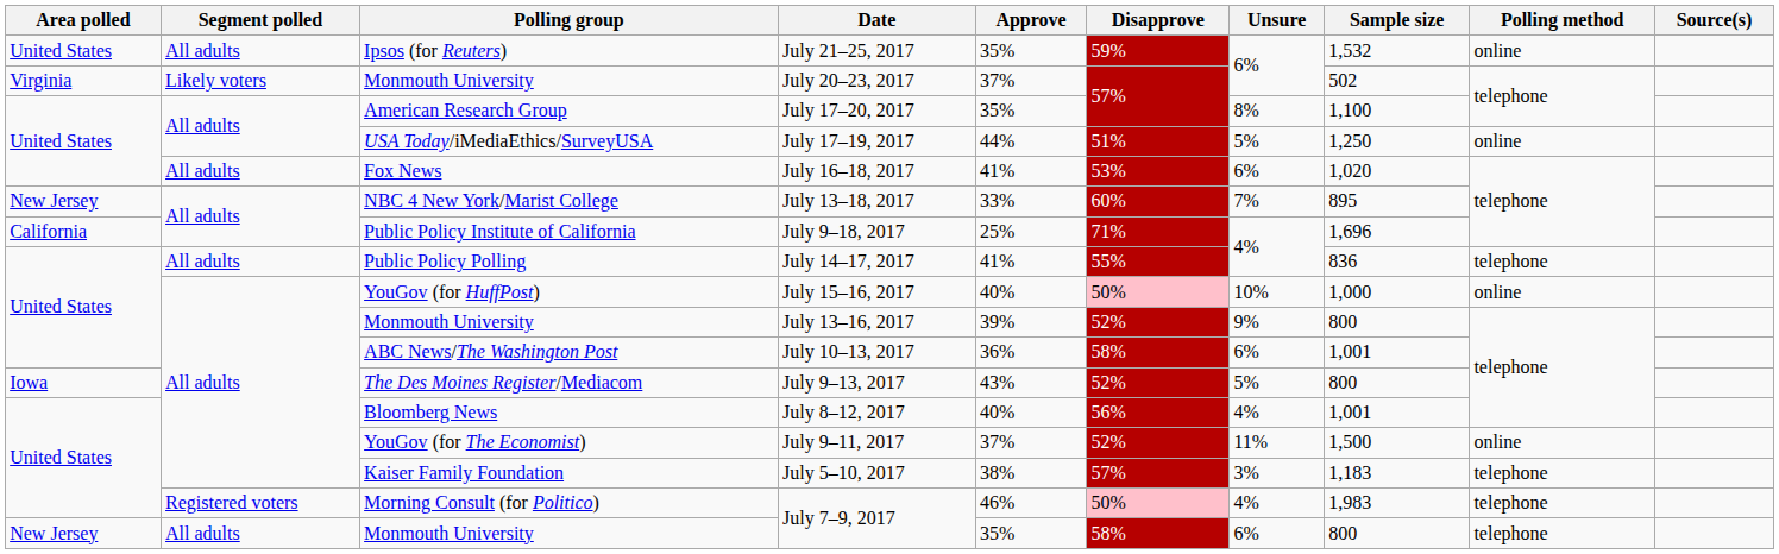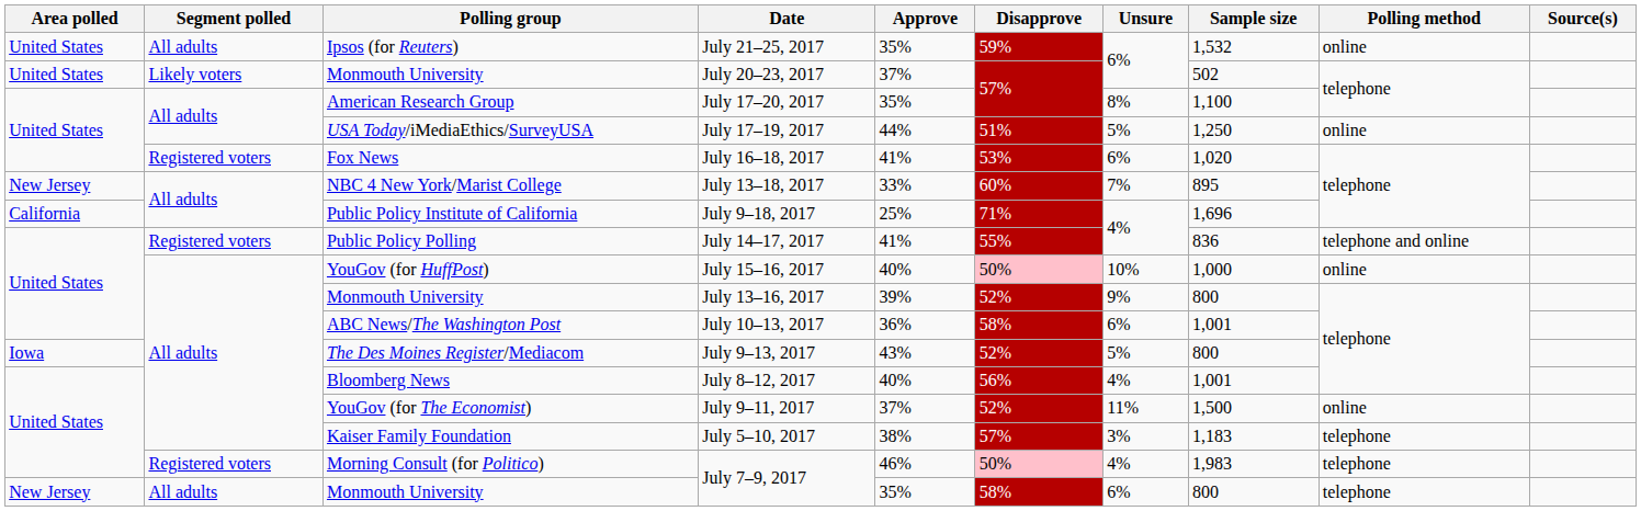 <table class="wikitable sortable" style="width: 75%">
 <tr>
 <th>Area polled</th>
 <th>Segment polled</th>
 <th>Polling group</th>
 <th>Date</th>
 <th>Approve</th>
 <th>Disapprove</th>
 <th>Unsure</th>
 <th>Sample size</th>
 <th>Polling method</th>
 <th>Source(s)</th>
 </tr>
 <tr>
 <td> <a href='#'>United States</a></td>
 <td><a href='#'>All adults</a></td>
 <td><a href='#'>Ipsos</a> (for <em><a href='#'>Reuters</a></em>)</td>
 <td>July 21–25, 2017</td>
 <td>35%</td>
 <td style="background:#B60000; color: white">59%</td>
 <td rowspan="2">6%</td>
 <td>1,532</td>
 <td>online</td>
 <td></td>
 </tr>
 <tr>
-<td> <a href='#'>Virginia</a></td>
+<td> <a href='#'>United States</a></td>
 <td><a href='#'>Likely voters</a></td>
 <td><a href='#'>Monmouth University</a></td>
 <td>July 20–23, 2017</td>
 <td>37%</td>
 <td rowspan="2" style="background:#B60000; color: white">57%</td>
 <td>502</td>
 <td rowspan="2">telephone</td>
 <td></td>
 </tr>
 <tr>
 <td rowspan="3"> <a href='#'>United States</a></td>
 <td rowspan="2"><a href='#'>All adults</a></td>
 <td><a href='#'>American Research Group</a></td>
 <td>July 17–20, 2017</td>
 <td>35%</td>
 <td>8%</td>
 <td>1,100</td>
 <td></td>
 </tr>
 <tr>
 <td><em><a href='#'>USA Today</a></em>/iMediaEthics/<a href='#'>SurveyUSA</a></td>
 <td>July 17–19, 2017</td>
 <td>44%</td>
 <td style="background:#B60000; color: white">51%</td>
 <td>5%</td>
 <td>1,250</td>
 <td>online</td>
 <td></td>
 </tr>
 <tr>
-<td><a href='#'>All adults</a></td>
+<td><a href='#'>Registered voters</a></td>
 <td><a href='#'>Fox News</a></td>
 <td>July 16–18, 2017</td>
 <td>41%</td>
 <td style="background:#B60000; color: white">53%</td>
 <td>6%</td>
 <td>1,020</td>
 <td rowspan="3">telephone</td>
 <td></td>
 </tr>
 <tr>
 <td> <a href='#'>New Jersey</a></td>
 <td rowspan="2"><a href='#'>All adults</a></td>
 <td><a href='#'>NBC 4 New York</a>/<a href='#'>Marist College</a></td>
 <td>July 13–18, 2017</td>
 <td>33%</td>
 <td style="background:#B60000; color: white">60%</td>
 <td>7%</td>
 <td>895</td>
 <td></td>
 </tr>
 <tr>
 <td> <a href='#'>California</a></td>
 <td><a href='#'>Public Policy Institute of California</a></td>
 <td>July 9–18, 2017</td>
 <td>25%</td>
 <td style="background:#B60000; color: white">71%</td>
 <td rowspan="2">4%</td>
 <td>1,696</td>
 <td></td>
 </tr>
 <tr>
 <td rowspan="4"> <a href='#'>United States</a></td>
-<td><a href='#'>All adults</a></td>
+<td><a href='#'>Registered voters</a></td>
 <td><a href='#'>Public Policy Polling</a></td>
 <td>July 14–17, 2017</td>
 <td>41%</td>
 <td style="background:#B60000; color: white">55%</td>
 <td>836</td>
-<td>telephone</td>
+<td>telephone and online</td>
 <td></td>
 </tr>
 <tr>
 <td rowspan="7"><a href='#'>All adults</a></td>
 <td><a href='#'>YouGov</a> (for <em><a href='#'>HuffPost</a></em>)</td>
 <td>July 15–16, 2017</td>
 <td>40%</td>
 <td style="background: pink; color: black">50%</td>
 <td>10%</td>
 <td>1,000</td>
 <td>online</td>
 <td></td>
 </tr>
 <tr>
 <td><a href='#'>Monmouth University</a></td>
 <td>July 13–16, 2017</td>
 <td>39%</td>
 <td style="background:#B60000; color: white">52%</td>
 <td>9%</td>
 <td>800</td>
 <td rowspan="4">telephone</td>
 <td></td>
 </tr>
 <tr>
 <td><a href='#'>ABC News</a>/<em><a href='#'>The Washington Post</a></em></td>
 <td>July 10–13, 2017</td>
 <td>36%</td>
 <td style="background:#B60000; color: white">58%</td>
 <td>6%</td>
 <td>1,001</td>
 <td></td>
 </tr>
 <tr>
 <td> <a href='#'>Iowa</a></td>
 <td><em><a href='#'>The Des Moines Register</a></em>/<a href='#'>Mediacom</a></td>
 <td>July 9–13, 2017</td>
 <td>43%</td>
 <td style="background:#B60000; color: white">52%</td>
 <td>5%</td>
 <td>800</td>
 <td></td>
 </tr>
 <tr>
 <td rowspan="4"> <a href='#'>United States</a></td>
 <td><a href='#'>Bloomberg News</a></td>
 <td>July 8–12, 2017</td>
 <td>40%</td>
 <td style="background:#B60000; color: white">56%</td>
 <td>4%</td>
 <td>1,001</td>
 <td></td>
 </tr>
 <tr>
 <td><a href='#'>YouGov</a> (for <em><a href='#'>The Economist</a></em>)</td>
 <td>July 9–11, 2017</td>
 <td>37%</td>
 <td style="background:#B60000; color: white">52%</td>
 <td>11%</td>
 <td>1,500</td>
 <td>online</td>
 <td></td>
 </tr>
 <tr>
 <td><a href='#'>Kaiser Family Foundation</a></td>
 <td>July 5–10, 2017</td>
 <td>38%</td>
 <td style="background:#B60000; color: white">57%</td>
 <td>3%</td>
 <td>1,183</td>
 <td>telephone</td>
 <td></td>
 </tr>
 <tr>
 <td><a href='#'>Registered voters</a></td>
 <td><a href='#'>Morning Consult</a> (for <em><a href='#'>Politico</a></em>)</td>
 <td rowspan="2">July 7–9, 2017</td>
 <td>46%</td>
 <td style="background: pink; color: black">50%</td>
 <td>4%</td>
 <td>1,983</td>
 <td>telephone</td>
 <td></td>
 </tr>
 <tr>
 <td> <a href='#'>New Jersey</a></td>
 <td><a href='#'>All adults</a></td>
 <td><a href='#'>Monmouth University</a></td>
 <td>35%</td>
 <td style="background:#B60000; color: white">58%</td>
 <td>6%</td>
 <td>800</td>
 <td>telephone</td>
 <td></td>
 </tr>
 </table>
